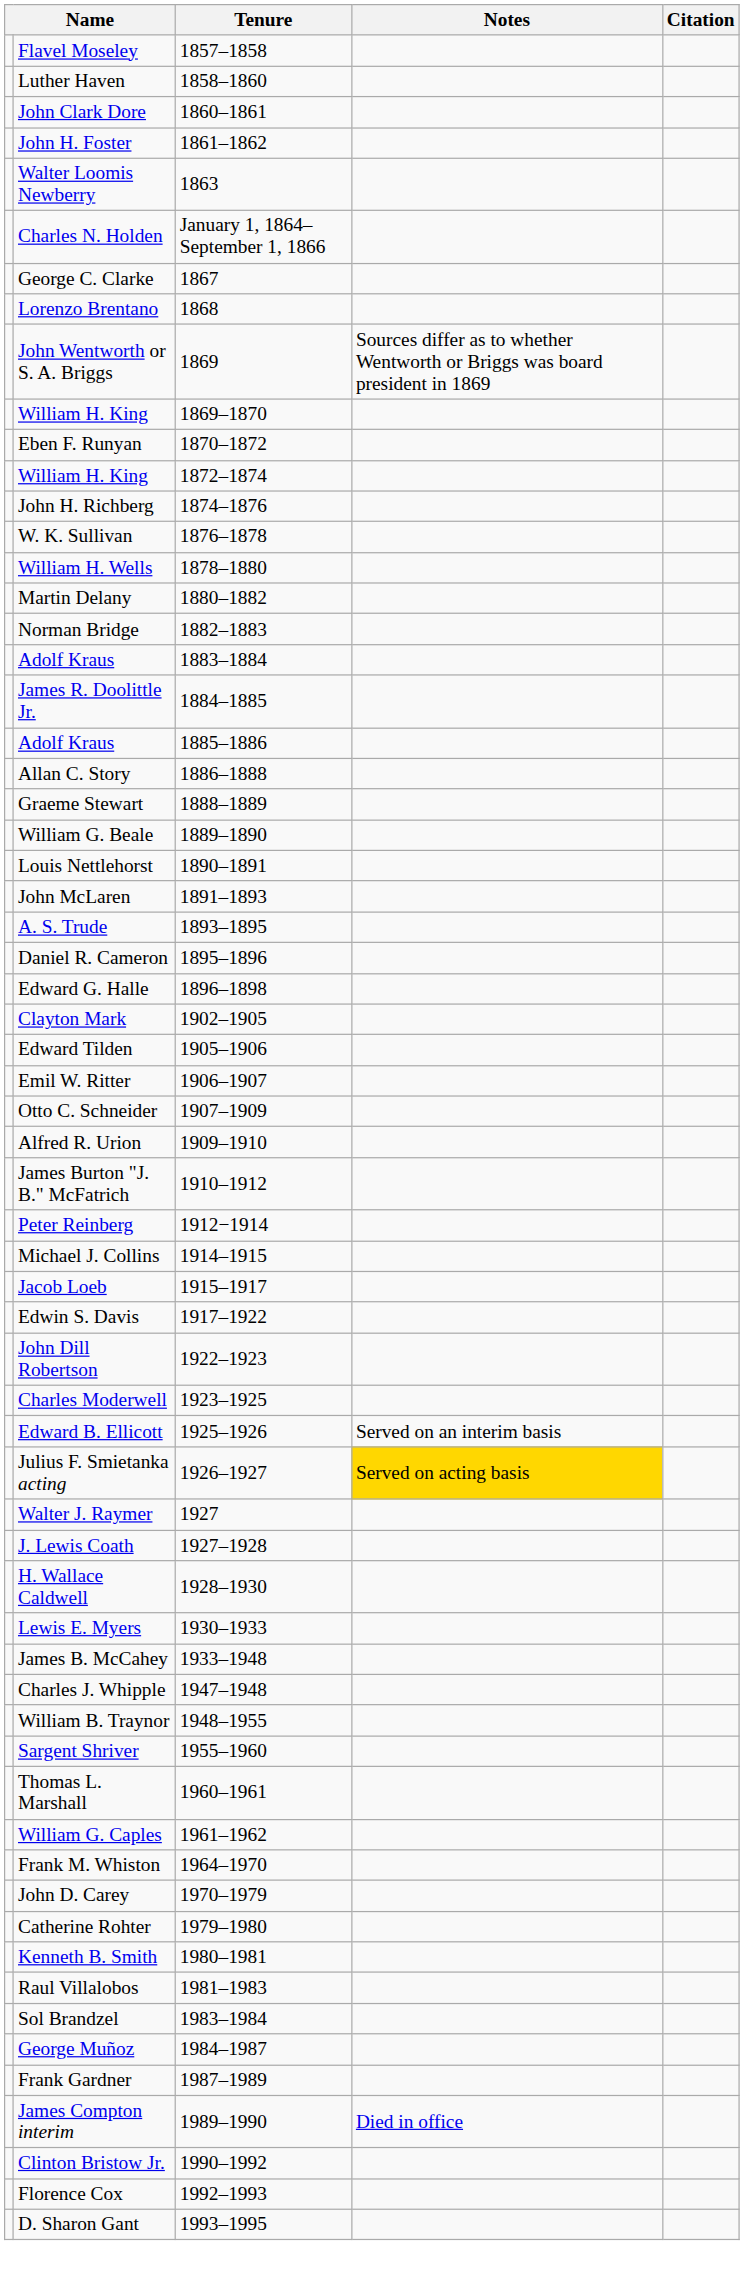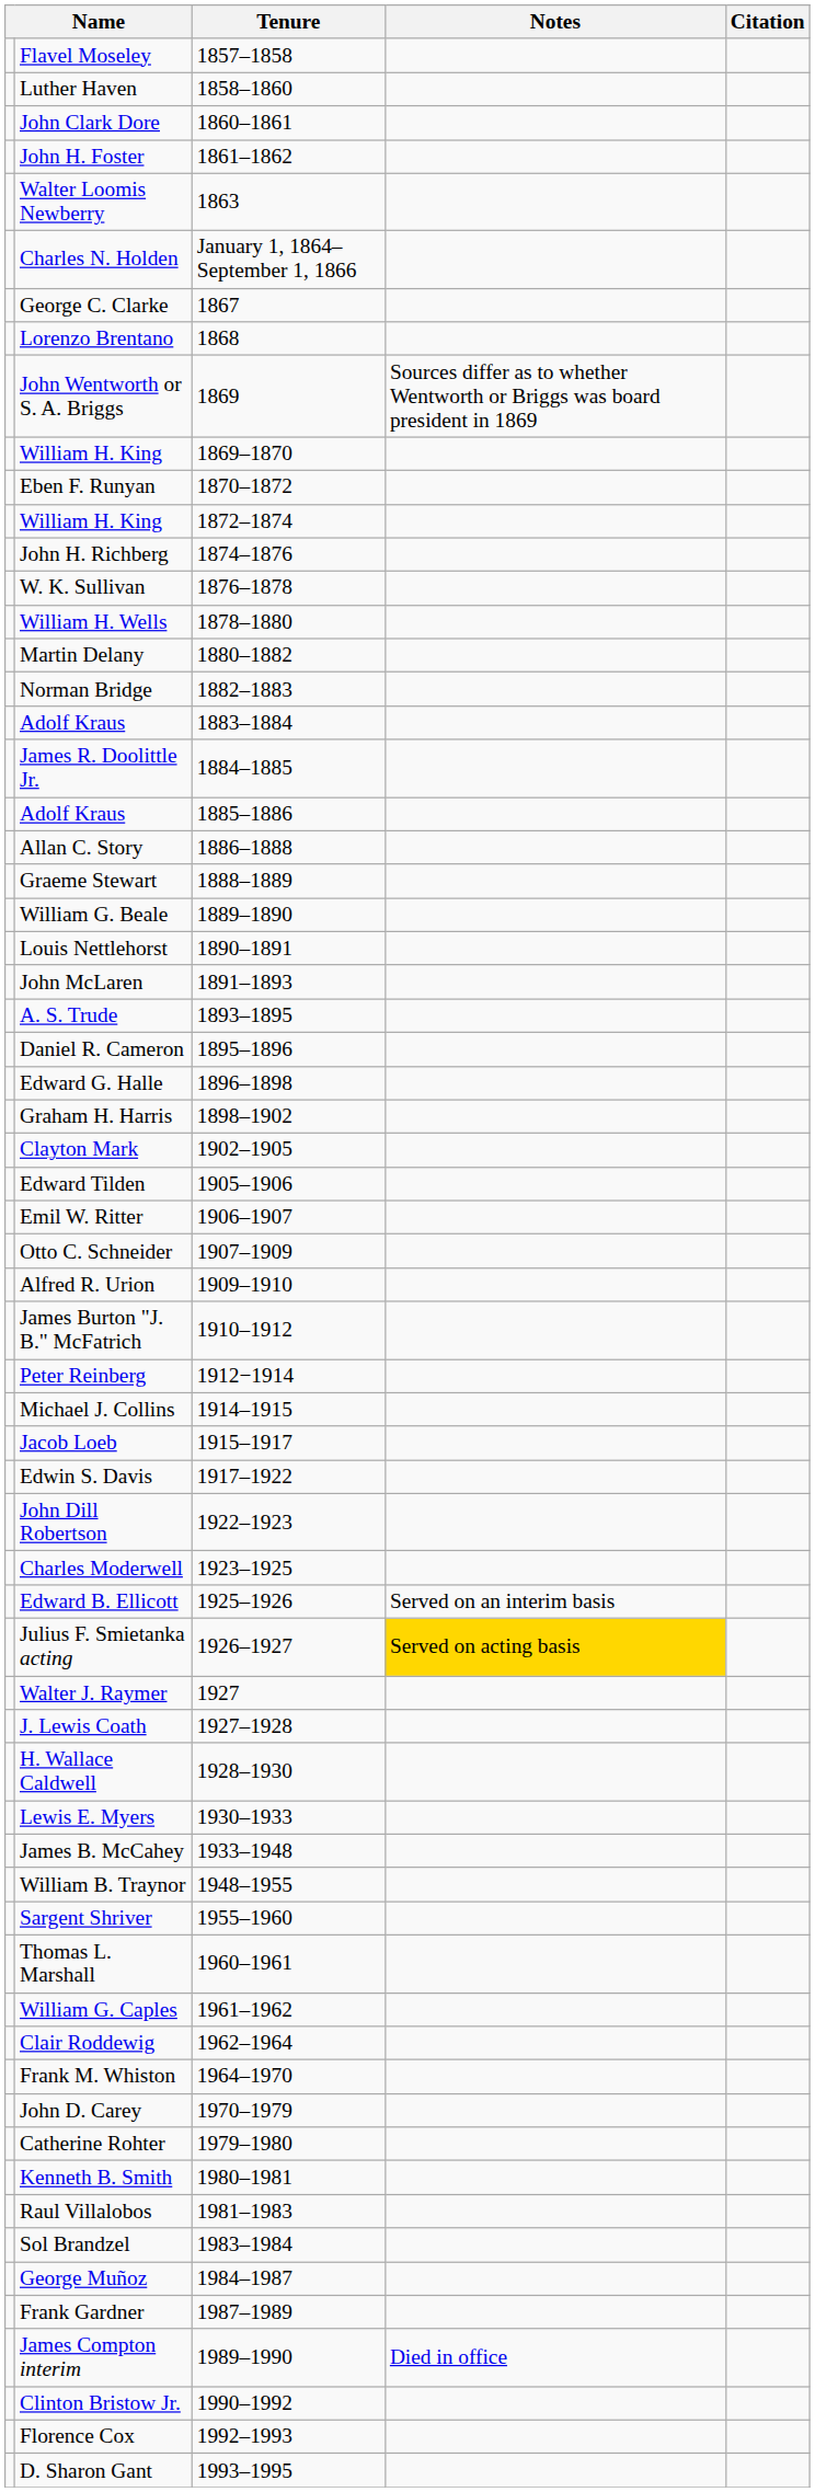 <table class="wikitable">
 <tr>
 <th colspan=2>Name</th>
 <th>Tenure</th>
 <th>Notes</th>
 <th>Citation</th>
 </tr>
 <tr>
 <td></td>
 <td><a href='#'>Flavel Moseley</a></td>
 <td>1857–1858</td>
 <td></td>
 <td></td>
 </tr>
 <tr>
 <td></td>
 <td>Luther Haven</td>
 <td>1858–1860</td>
 <td></td>
 <td></td>
 </tr>
 <tr>
 <td></td>
 <td><a href='#'>John Clark Dore</a></td>
 <td>1860–1861</td>
 <td></td>
 <td></td>
 </tr>
 <tr>
 <td></td>
 <td><a href='#'>John H. Foster</a></td>
 <td>1861–1862</td>
 <td></td>
 <td></td>
 </tr>
 <tr>
 <td></td>
 <td><a href='#'>Walter Loomis Newberry</a></td>
 <td>1863</td>
 <td></td>
 <td></td>
 </tr>
 <tr>
 <td></td>
 <td><a href='#'>Charles N. Holden</a></td>
 <td>January 1, 1864–September 1, 1866</td>
 <td></td>
 <td></td>
 </tr>
 <tr>
 <td></td>
 <td>George C. Clarke</td>
 <td>1867</td>
 <td></td>
 <td></td>
 </tr>
 <tr>
 <td></td>
 <td><a href='#'>Lorenzo Brentano</a></td>
 <td>1868</td>
 <td></td>
 <td></td>
 </tr>
 <tr>
 <td></td>
 <td><a href='#'>John Wentworth</a> or S. A. Briggs</td>
 <td>1869</td>
 <td>Sources differ as to whether Wentworth or Briggs was board president in 1869</td>
 <td></td>
 </tr>
 <tr>
 <td></td>
 <td><a href='#'>William H. King</a></td>
 <td>1869–1870</td>
 <td></td>
 <td></td>
 </tr>
 <tr>
 <td></td>
 <td>Eben F. Runyan</td>
 <td>1870–1872</td>
 <td></td>
 <td></td>
 </tr>
 <tr>
 <td></td>
 <td><a href='#'>William H. King</a></td>
 <td>1872–1874</td>
 <td></td>
 <td></td>
 </tr>
 <tr>
 <td></td>
 <td>John H. Richberg</td>
 <td>1874–1876</td>
 <td></td>
 <td></td>
 </tr>
 <tr>
 <td></td>
 <td>W. K. Sullivan</td>
 <td>1876–1878</td>
 <td></td>
 <td></td>
 </tr>
 <tr>
 <td></td>
 <td><a href='#'>William H. Wells</a></td>
 <td>1878–1880</td>
 <td></td>
 <td></td>
 </tr>
 <tr>
 <td></td>
 <td>Martin Delany</td>
 <td>1880–1882</td>
 <td></td>
 <td></td>
 </tr>
 <tr>
 <td></td>
 <td>Norman Bridge</td>
 <td>1882–1883</td>
 <td></td>
 <td></td>
 </tr>
 <tr>
 <td></td>
 <td><a href='#'>Adolf Kraus</a></td>
 <td>1883–1884</td>
 <td></td>
 <td></td>
 </tr>
 <tr>
 <td></td>
 <td><a href='#'>James R. Doolittle Jr.</a></td>
 <td>1884–1885</td>
 <td></td>
 <td></td>
 </tr>
 <tr>
 <td></td>
 <td><a href='#'>Adolf Kraus</a></td>
 <td>1885–1886</td>
 <td></td>
 <td></td>
 </tr>
 <tr>
 <td></td>
 <td>Allan C. Story</td>
 <td>1886–1888</td>
 <td></td>
 <td></td>
 </tr>
 <tr>
 <td></td>
 <td>Graeme Stewart</td>
 <td>1888–1889</td>
 <td></td>
 <td></td>
 </tr>
 <tr>
 <td></td>
 <td>William G. Beale</td>
 <td>1889–1890</td>
 <td></td>
 <td></td>
 </tr>
 <tr>
 <td></td>
 <td>Louis Nettlehorst</td>
 <td>1890–1891</td>
 <td></td>
 <td></td>
 </tr>
 <tr>
 <td></td>
 <td>John McLaren</td>
 <td>1891–1893</td>
 <td></td>
 <td></td>
 </tr>
 <tr>
 <td></td>
 <td><a href='#'>A. S. Trude</a></td>
 <td>1893–1895</td>
 <td></td>
 <td></td>
 </tr>
 <tr>
 <td></td>
 <td>Daniel R. Cameron</td>
 <td>1895–1896</td>
 <td></td>
 <td></td>
 </tr>
 <tr>
 <td></td>
 <td>Edward G. Halle</td>
 <td>1896–1898</td>
 <td></td>
 <td></td>
 </tr>
 <tr>
 <td></td>
+<td>Graham H. Harris</td>
+<td>1898–1902</td>
+<td></td>
+<td></td>
+</tr>
+<tr>
+<td></td>
 <td><a href='#'>Clayton Mark</a></td>
 <td>1902–1905</td>
 <td></td>
 <td></td>
 </tr>
 <tr>
 <td></td>
 <td>Edward Tilden</td>
 <td>1905–1906</td>
 <td></td>
 <td></td>
 </tr>
 <tr>
 <td></td>
 <td>Emil W. Ritter</td>
 <td>1906–1907</td>
 <td></td>
 <td></td>
 </tr>
 <tr>
 <td></td>
 <td>Otto C. Schneider</td>
 <td>1907–1909</td>
 <td></td>
 <td></td>
 </tr>
 <tr>
 <td></td>
 <td>Alfred R. Urion</td>
 <td>1909–1910</td>
 <td></td>
 <td></td>
 </tr>
 <tr>
 <td></td>
 <td>James Burton "J. B." McFatrich</td>
 <td>1910–1912</td>
 <td></td>
 <td></td>
 </tr>
 <tr>
 <td></td>
 <td><a href='#'>Peter Reinberg</a></td>
 <td>1912−1914</td>
 <td></td>
 <td></td>
 </tr>
 <tr>
 <td></td>
 <td>Michael J. Collins</td>
 <td>1914–1915</td>
 <td></td>
 <td></td>
 </tr>
 <tr>
 <td></td>
 <td><a href='#'>Jacob Loeb</a></td>
 <td>1915–1917</td>
 <td></td>
 <td></td>
 </tr>
 <tr>
 <td></td>
 <td>Edwin S. Davis</td>
 <td>1917–1922</td>
 <td></td>
 <td></td>
 </tr>
 <tr>
 <td></td>
 <td><a href='#'>John Dill Robertson</a></td>
 <td>1922–1923</td>
 <td></td>
 <td></td>
 </tr>
 <tr>
 <td></td>
 <td><a href='#'>Charles Moderwell</a></td>
 <td>1923–1925</td>
 <td></td>
 <td></td>
 </tr>
 <tr>
 <td></td>
 <td><a href='#'>Edward B. Ellicott</a></td>
 <td>1925–1926</td>
 <td>Served on an interim basis</td>
 <td></td>
 </tr>
 <tr>
 <td></td>
 <td>Julius F. Smietanka <em>acting</em></td>
 <td>1926–1927</td>
 <td style="background: gold;">Served on acting basis</td>
 <td></td>
 </tr>
 <tr>
 <td></td>
 <td><a href='#'>Walter J. Raymer</a></td>
 <td>1927</td>
 <td></td>
 <td></td>
 </tr>
 <tr>
 <td></td>
 <td><a href='#'>J. Lewis Coath</a></td>
 <td>1927–1928</td>
 <td></td>
 <td></td>
 </tr>
 <tr>
 <td></td>
 <td><a href='#'>H. Wallace Caldwell</a></td>
 <td>1928–1930</td>
 <td></td>
 <td></td>
 </tr>
 <tr>
 <td></td>
 <td><a href='#'>Lewis E. Myers</a></td>
 <td>1930–1933</td>
 <td></td>
 <td></td>
 </tr>
 <tr>
 <td></td>
 <td>James B. McCahey</td>
 <td>1933–1948</td>
 <td></td>
 <td></td>
 </tr>
 <tr>
 <td></td>
-<td>Charles J. Whipple</td>
-<td>1947–1948</td>
-<td></td>
-<td></td>
-</tr>
-<tr>
-<td></td>
 <td>William B. Traynor</td>
 <td>1948–1955</td>
 <td></td>
 <td></td>
 </tr>
 <tr>
 <td></td>
 <td><a href='#'>Sargent Shriver</a></td>
 <td>1955–1960</td>
 <td></td>
 <td></td>
 </tr>
 <tr>
 <td></td>
 <td>Thomas L. Marshall</td>
 <td>1960–1961</td>
 <td></td>
 <td></td>
 </tr>
 <tr>
 <td></td>
 <td><a href='#'>William G. Caples</a></td>
 <td>1961–1962</td>
+<td></td>
+<td></td>
+</tr>
+<tr>
+<td></td>
+<td><a href='#'>Clair Roddewig</a></td>
+<td>1962–1964</td>
 <td></td>
 <td></td>
 </tr>
 <tr>
 <td></td>
 <td>Frank M. Whiston</td>
 <td>1964–1970</td>
 <td></td>
 <td></td>
 </tr>
 <tr>
 <td></td>
 <td>John D. Carey</td>
 <td>1970–1979</td>
 <td></td>
 <td></td>
 </tr>
 <tr>
 <td></td>
 <td>Catherine Rohter</td>
 <td>1979–1980</td>
 <td></td>
 <td></td>
 </tr>
 <tr>
 <td></td>
 <td><a href='#'>Kenneth B. Smith</a></td>
 <td>1980–1981</td>
 <td></td>
 <td></td>
 </tr>
 <tr>
 <td></td>
 <td>Raul Villalobos</td>
 <td>1981–1983</td>
 <td></td>
 <td></td>
 </tr>
 <tr>
 <td></td>
 <td>Sol Brandzel</td>
 <td>1983–1984</td>
 <td></td>
 <td></td>
 </tr>
 <tr>
 <td></td>
 <td><a href='#'>George Muñoz</a></td>
 <td>1984–1987</td>
 <td></td>
 <td></td>
 </tr>
 <tr>
 <td></td>
 <td>Frank Gardner</td>
 <td>1987–1989</td>
 <td></td>
 <td></td>
 </tr>
 <tr>
 <td></td>
 <td><a href='#'>James Compton</a> <em>interim</em></td>
 <td>1989–1990</td>
 <td><a href='#'>Died in office</a></td>
 <td></td>
 </tr>
 <tr>
 <td></td>
 <td><a href='#'>Clinton Bristow Jr.</a></td>
 <td>1990–1992</td>
 <td></td>
 <td></td>
 </tr>
 <tr>
 <td></td>
 <td>Florence Cox</td>
 <td>1992–1993</td>
 <td></td>
 <td></td>
 </tr>
 <tr>
 <td></td>
 <td>D. Sharon Gant</td>
 <td>1993–1995</td>
 <td></td>
 <td></td>
 </tr>
 </table>
